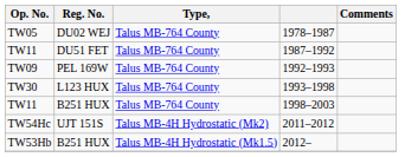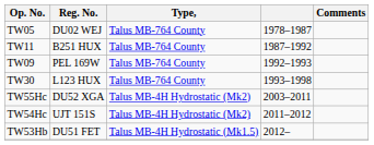 <table class="wikitable">
 <tr>
 <th>Op. No.</th>
 <th>Reg. No.</th>
 <th>Type,</th>
 <th></th>
 <th>Comments</th>
 </tr>
 <tr>
 <td>TW05</td>
 <td>DU02 WEJ</td>
 <td><a href='#'>Talus MB-764 County</a></td>
 <td>1978–1987</td>
 <td></td>
 </tr>
 <tr>
 <td>TW11</td>
-<td>DU51 FET</td>
+<td>B251 HUX</td>
 <td><a href='#'>Talus MB-764 County</a></td>
 <td>1987–1992</td>
 <td></td>
 </tr>
 <tr>
 <td>TW09</td>
 <td>PEL 169W</td>
 <td><a href='#'>Talus MB-764 County</a></td>
 <td>1992–1993</td>
 <td></td>
 </tr>
 <tr>
 <td>TW30</td>
 <td>L123 HUX</td>
 <td><a href='#'>Talus MB-764 County</a></td>
 <td>1993–1998</td>
 <td></td>
 </tr>
 <tr>
-<td>TW11</td>
-<td>B251 HUX</td>
-<td><a href='#'>Talus MB-764 County</a></td>
-<td>1998–2003</td>
+<td>TW55Hc</td>
+<td>DU52 XGA</td>
+<td><a href='#'>Talus MB-4H Hydrostatic (Mk2)</a></td>
+<td>2003–2011</td>
 <td></td>
 </tr>
 <tr>
 <td>TW54Hc</td>
 <td>UJT 151S</td>
 <td><a href='#'>Talus MB-4H Hydrostatic (Mk2)</a></td>
 <td>2011–2012</td>
 <td></td>
 </tr>
 <tr>
 <td>TW53Hb</td>
-<td>B251 HUX</td>
+<td>DU51 FET</td>
 <td><a href='#'>Talus MB-4H Hydrostatic (Mk1.5)</a></td>
 <td>2012–</td>
 <td></td>
 </tr>
 <tr>
 </tr>
 </table>
